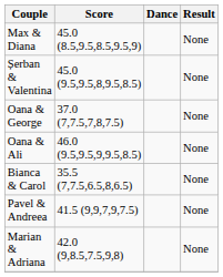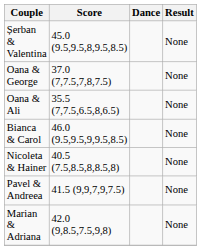 <table class="wikitable" style="width:44%;">
 <tr>
 <th>Couple</th>
 <th>Score</th>
 <th>Dance</th>
 <th>Result</th>
-</tr>
-<tr>
-<td>Max & Diana</td>
-<td>45.0 (8.5,9.5,8.5,9.5,9)</td>
-<td></td>
-<td>None</td>
 </tr>
 <tr>
 <td>Șerban & Valentina</td>
 <td>45.0 (9.5,9.5,8,9.5,8.5)</td>
 <td></td>
 <td>None</td>
 </tr>
 <tr>
 <td>Oana & George</td>
 <td>37.0 (7,7.5,7,8,7.5)</td>
 <td></td>
 <td>None</td>
 </tr>
 <tr>
 <td>Oana & Ali</td>
+<td>35.5 (7,7.5,6.5,8,6.5)</td>
+<td></td>
+<td>None</td>
+</tr>
+<tr>
+<td>Bianca & Carol</td>
 <td>46.0 (9.5,9.5,9,9.5,8.5)</td>
 <td></td>
 <td>None</td>
 </tr>
 <tr>
-<td>Bianca & Carol</td>
-<td>35.5 (7,7.5,6.5,8,6.5)</td>
+<td>Nicoleta & Hainer</td>
+<td>40.5 (7.5,8.5,8,8.5,8)</td>
 <td></td>
 <td>None</td>
 </tr>
 <tr>
 <td>Pavel & Andreea</td>
 <td>41.5 (9,9,7,9,7.5)</td>
 <td></td>
 <td>None</td>
 </tr>
 <tr>
 <td>Marian & Adriana</td>
 <td>42.0 (9,8.5,7.5,9,8)</td>
 <td></td>
 <td>None</td>
 </tr>
 <tr>
 </tr>
 </table>
